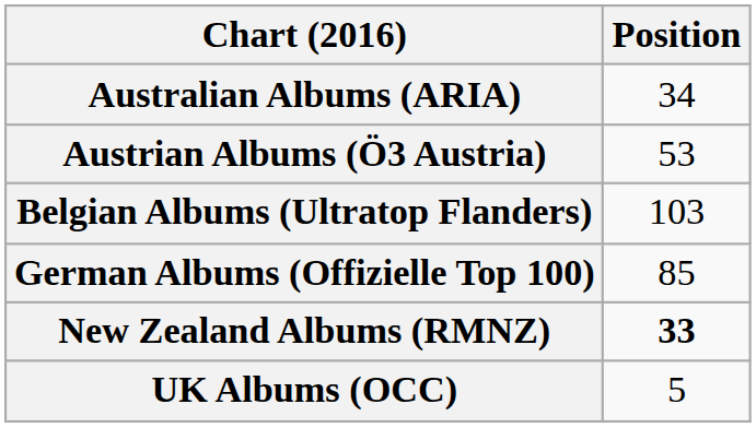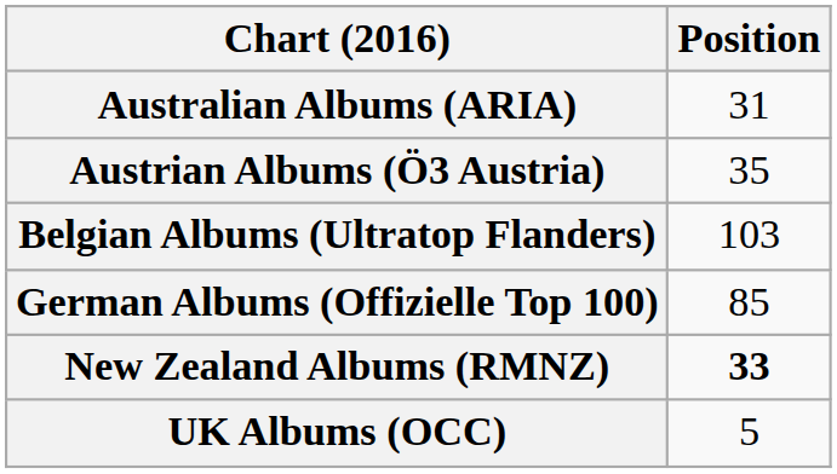 <table class="wikitable sortable plainrowheaders" style="text-align:center">
 <tr>
 <th scope="col">Chart (2016)</th>
 <th scope="col">Position</th>
 </tr>
 <tr>
 <th scope="row">Australian Albums (ARIA)</th>
-<td>34</td>
+<td>31</td>
 </tr>
 <tr>
 <th scope="row">Austrian Albums (Ö3 Austria)</th>
-<td>53</td>
+<td>35</td>
 </tr>
 <tr>
 <th scope="row">Belgian Albums (Ultratop Flanders)</th>
 <td>103</td>
 </tr>
 <tr>
 <th scope="row">German Albums (Offizielle Top 100)</th>
 <td>85</td>
 </tr>
 <tr>
 <th scope="row">New Zealand Albums (RMNZ)</th>
 <td><strong>33</strong></td>
 </tr>
 <tr>
 <th scope="row">UK Albums (OCC)</th>
 <td>5</td>
 </tr>
 </table>
